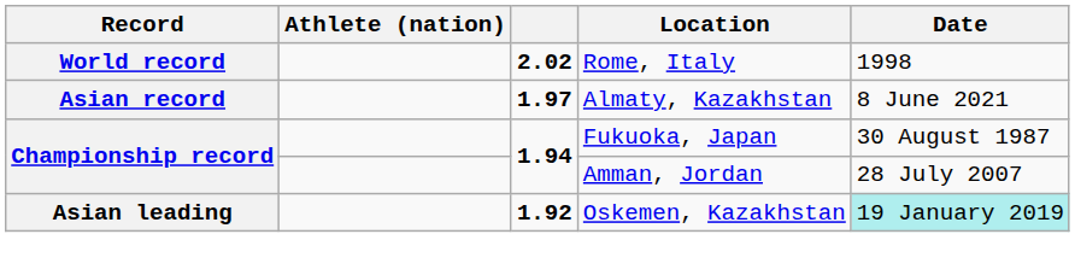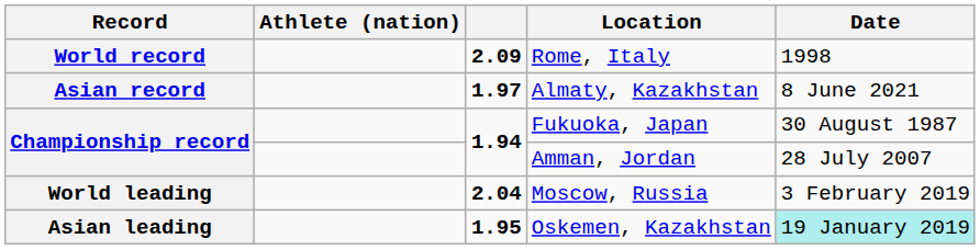 <table class="wikitable">
 <tr>
 <th scope="col">Record</th>
 <th scope="col">Athlete (nation)</th>
 <th scope="col"></th>
 <th scope="col">Location</th>
 <th scope="col">Date</th>
 </tr>
 <tr>
 <th scope="row"><a href='#'>World record</a></th>
 <td></td>
-<td align="center"><strong>2.02</strong></td>
+<td align="center"><strong>2.09</strong></td>
 <td><a href='#'>Rome</a>, <a href='#'>Italy</a></td>
 <td>1998</td>
 </tr>
 <tr>
 <th scope="row"><a href='#'>Asian record</a></th>
 <td></td>
 <td align="center"><strong>1.97 </strong></td>
 <td><a href='#'>Almaty</a>, <a href='#'>Kazakhstan</a></td>
 <td>8 June 2021</td>
 </tr>
 <tr>
 <th rowspan="2"><a href='#'>Championship record</a></th>
 <td></td>
 <td rowspan="2" align="center"><strong>1.94</strong></td>
 <td><a href='#'>Fukuoka</a>, <a href='#'>Japan</a></td>
 <td>30 August 1987</td>
 </tr>
 <tr>
 <td></td>
 <td><a href='#'>Amman</a>, <a href='#'>Jordan</a></td>
 <td>28 July 2007</td>
 </tr>
 <tr>
+<th scope="row">World leading</th>
+<td></td>
+<td align="center"><strong>2.04</strong></td>
+<td><a href='#'>Moscow</a>, <a href='#'>Russia</a></td>
+<td>3 February 2019</td>
+</tr>
+<tr>
 <th scope="row">Asian leading</th>
 <td></td>
-<td align="center"><strong>1.92</strong></td>
+<td align="center"><strong>1.95</strong></td>
 <td><a href='#'>Oskemen</a>, <a href='#'>Kazakhstan</a></td>
 <td style="background: paleturquoise;">19 January 2019</td>
 </tr>
 </table>
